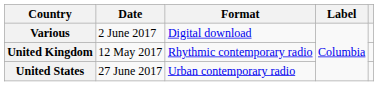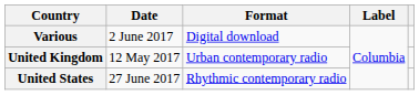 <table class="wikitable plainrowheaders">
 <tr>
 <th scope="col">Country</th>
 <th scope="col">Date</th>
 <th scope="col">Format</th>
 <th scope="col">Label</th>
 <th scope="col" class="unsortable"></th>
 </tr>
 <tr>
 <th scope="row">Various</th>
 <td>2 June 2017</td>
 <td><a href='#'>Digital download</a></td>
 <td rowspan="3"><a href='#'>Columbia</a></td>
 <td></td>
 </tr>
 <tr>
 <th scope="row">United Kingdom</th>
 <td>12 May 2017</td>
-<td><a href='#'>Rhythmic contemporary radio</a></td>
+<td><a href='#'>Urban contemporary radio</a></td>
 <td></td>
 </tr>
 <tr>
 <th scope="row">United States</th>
 <td>27 June 2017</td>
-<td><a href='#'>Urban contemporary radio</a></td>
+<td><a href='#'>Rhythmic contemporary radio</a></td>
 <td></td>
 </tr>
 </table>
